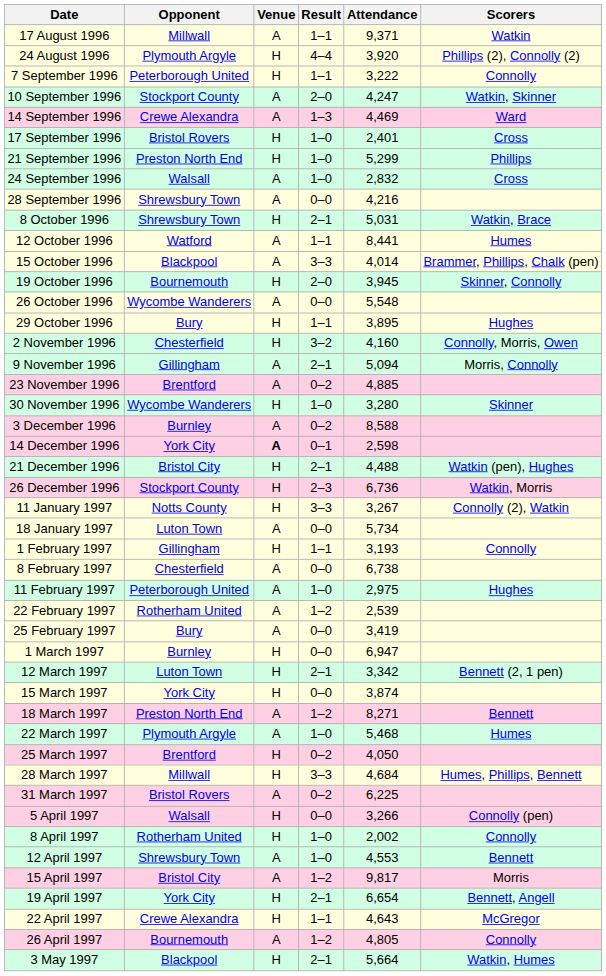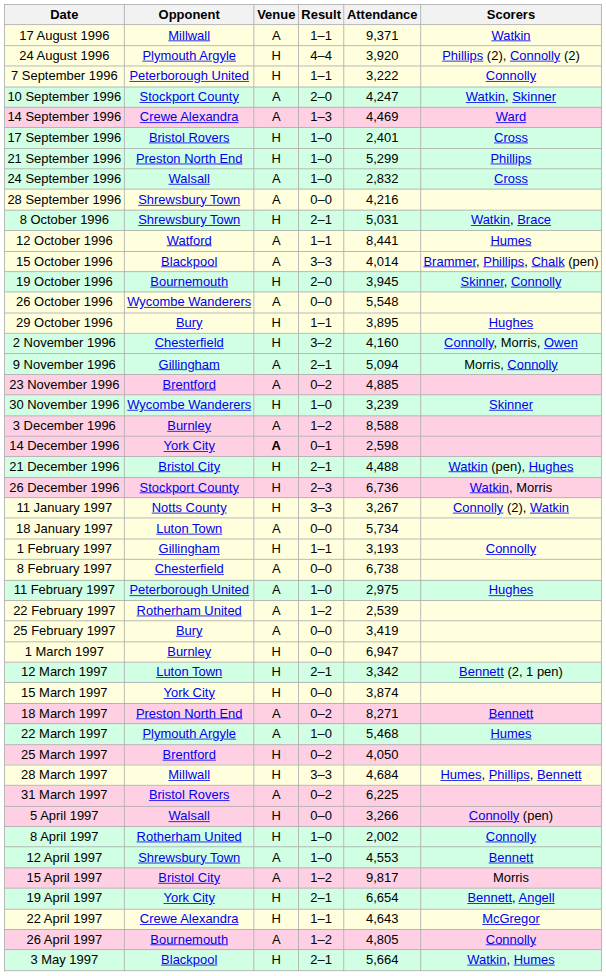 <table class="wikitable sortable" style="font-size:100%; text-align:center">
 <tr>
 <th>Date</th>
 <th>Opponent</th>
 <th>Venue</th>
 <th>Result</th>
 <th>Attendance</th>
 <th>Scorers</th>
 </tr>
 <tr style="background-color: #ffffdd;">
 <td>17 August 1996</td>
 <td><a href='#'>Millwall</a></td>
 <td>A</td>
 <td>1–1</td>
 <td>9,371</td>
 <td><a href='#'>Watkin</a></td>
 </tr>
 <tr style="background-color: #ffffdd;">
 <td>24 August 1996</td>
 <td><a href='#'>Plymouth Argyle</a></td>
 <td>H</td>
 <td>4–4</td>
 <td>3,920</td>
 <td><a href='#'>Phillips</a> (2), <a href='#'>Connolly</a> (2)</td>
 </tr>
 <tr style="background-color: #ffffdd;">
 <td>7 September 1996</td>
 <td><a href='#'>Peterborough United</a></td>
 <td>H</td>
 <td>1–1</td>
 <td>3,222</td>
 <td><a href='#'>Connolly</a></td>
 </tr>
 <tr style="background-color: #d0ffe3;">
 <td>10 September 1996</td>
 <td><a href='#'>Stockport County</a></td>
 <td>A</td>
 <td>2–0</td>
 <td>4,247</td>
 <td><a href='#'>Watkin</a>, <a href='#'>Skinner</a></td>
 </tr>
 <tr style="background-color: #ffd0e3;">
 <td>14 September 1996</td>
 <td><a href='#'>Crewe Alexandra</a></td>
 <td>A</td>
 <td>1–3</td>
 <td>4,469</td>
 <td><a href='#'>Ward</a></td>
 </tr>
 <tr style="background-color: #d0ffe3;">
 <td>17 September 1996</td>
 <td><a href='#'>Bristol Rovers</a></td>
 <td>H</td>
 <td>1–0</td>
 <td>2,401</td>
 <td><a href='#'>Cross</a></td>
 </tr>
 <tr style="background-color: #d0ffe3;">
 <td>21 September 1996</td>
 <td><a href='#'>Preston North End</a></td>
 <td>H</td>
 <td>1–0</td>
 <td>5,299</td>
 <td><a href='#'>Phillips</a></td>
 </tr>
 <tr style="background-color: #d0ffe3;">
 <td>24 September 1996</td>
 <td><a href='#'>Walsall</a></td>
 <td>A</td>
 <td>1–0</td>
 <td>2,832</td>
 <td><a href='#'>Cross</a></td>
 </tr>
 <tr style="background-color: #ffffdd;">
 <td>28 September 1996</td>
 <td><a href='#'>Shrewsbury Town</a></td>
 <td>A</td>
 <td>0–0</td>
 <td>4,216</td>
 <td></td>
 </tr>
 <tr style="background-color: #d0ffe3;">
 <td>8 October 1996</td>
 <td><a href='#'>Shrewsbury Town</a></td>
 <td>H</td>
 <td>2–1</td>
 <td>5,031</td>
 <td><a href='#'>Watkin</a>, <a href='#'>Brace</a></td>
 </tr>
 <tr style="background-color: #ffffdd;">
 <td>12 October 1996</td>
 <td><a href='#'>Watford</a></td>
 <td>A</td>
 <td>1–1</td>
 <td>8,441</td>
 <td><a href='#'>Humes</a></td>
 </tr>
 <tr style="background-color: #ffffdd;">
 <td>15 October 1996</td>
 <td><a href='#'>Blackpool</a></td>
 <td>A</td>
 <td>3–3</td>
 <td>4,014</td>
 <td><a href='#'>Brammer</a>, <a href='#'>Phillips</a>, <a href='#'>Chalk</a> (pen)</td>
 </tr>
 <tr style="background-color: #d0ffe3;">
 <td>19 October 1996</td>
 <td><a href='#'>Bournemouth</a></td>
 <td>H</td>
 <td>2–0</td>
 <td>3,945</td>
 <td><a href='#'>Skinner</a>, <a href='#'>Connolly</a></td>
 </tr>
 <tr style="background-color: #ffffdd;">
 <td>26 October 1996</td>
 <td><a href='#'>Wycombe Wanderers</a></td>
 <td>A</td>
 <td>0–0</td>
 <td>5,548</td>
 <td></td>
 </tr>
 <tr style="background-color: #ffffdd;">
 <td>29 October 1996</td>
 <td><a href='#'>Bury</a></td>
 <td>H</td>
 <td>1–1</td>
 <td>3,895</td>
 <td><a href='#'>Hughes</a></td>
 </tr>
 <tr style="background-color: #d0ffe3;">
 <td>2 November 1996</td>
 <td><a href='#'>Chesterfield</a></td>
 <td>H</td>
 <td>3–2</td>
 <td>4,160</td>
 <td><a href='#'>Connolly</a>, Morris, <a href='#'>Owen</a></td>
 </tr>
 <tr style="background-color: #d0ffe3;">
 <td>9 November 1996</td>
 <td><a href='#'>Gillingham</a></td>
 <td>A</td>
 <td>2–1</td>
 <td>5,094</td>
 <td>Morris, <a href='#'>Connolly</a></td>
 </tr>
 <tr style="background-color: #ffd0e3;">
 <td>23 November 1996</td>
 <td><a href='#'>Brentford</a></td>
 <td>A</td>
 <td>0–2</td>
 <td>4,885</td>
 <td></td>
 </tr>
 <tr style="background-color: #d0ffe3;">
 <td>30 November 1996</td>
 <td><a href='#'>Wycombe Wanderers</a></td>
 <td>H</td>
 <td>1–0</td>
-<td>3,280</td>
+<td>3,239</td>
 <td><a href='#'>Skinner</a></td>
 </tr>
 <tr style="background-color: #ffd0e3;">
 <td>3 December 1996</td>
 <td><a href='#'>Burnley</a></td>
 <td>A</td>
-<td>0–2</td>
+<td>1–2</td>
 <td>8,588</td>
 <td></td>
 </tr>
 <tr style="background-color: #ffd0e3;">
 <td>14 December 1996</td>
 <td><a href='#'>York City</a></td>
 <td><strong>A</strong></td>
 <td>0–1</td>
 <td>2,598</td>
 <td></td>
 </tr>
 <tr style="background-color: #d0ffe3;">
 <td>21 December 1996</td>
 <td><a href='#'>Bristol City</a></td>
 <td>H</td>
 <td>2–1</td>
 <td>4,488</td>
 <td><a href='#'>Watkin</a> (pen), <a href='#'>Hughes</a></td>
 </tr>
 <tr style="background-color: #ffd0e3;">
 <td>26 December 1996</td>
 <td><a href='#'>Stockport County</a></td>
 <td>H</td>
 <td>2–3</td>
 <td>6,736</td>
 <td><a href='#'>Watkin</a>, Morris</td>
 </tr>
 <tr style="background-color: #ffffdd;">
 <td>11 January 1997</td>
 <td><a href='#'>Notts County</a></td>
 <td>H</td>
 <td>3–3</td>
 <td>3,267</td>
 <td><a href='#'>Connolly</a> (2), <a href='#'>Watkin</a></td>
 </tr>
 <tr style="background-color: #ffffdd;">
 <td>18 January 1997</td>
 <td><a href='#'>Luton Town</a></td>
 <td>A</td>
 <td>0–0</td>
 <td>5,734</td>
 <td></td>
 </tr>
 <tr style="background-color: #ffffdd;">
 <td>1 February 1997</td>
 <td><a href='#'>Gillingham</a></td>
 <td>H</td>
 <td>1–1</td>
 <td>3,193</td>
 <td><a href='#'>Connolly</a></td>
 </tr>
 <tr style="background-color: #ffffdd;">
 <td>8 February 1997</td>
 <td><a href='#'>Chesterfield</a></td>
 <td>A</td>
 <td>0–0</td>
 <td>6,738</td>
 <td></td>
 </tr>
 <tr style="background-color: #d0ffe3;">
 <td>11 February 1997</td>
 <td><a href='#'>Peterborough United</a></td>
 <td>A</td>
 <td>1–0</td>
 <td>2,975</td>
 <td><a href='#'>Hughes</a></td>
 </tr>
 <tr style="background-color: #ffffdd;">
 <td>22 February 1997</td>
 <td><a href='#'>Rotherham United</a></td>
 <td>A</td>
 <td>1–2</td>
 <td>2,539</td>
 <td></td>
 </tr>
 <tr style="background-color: #ffffdd;">
 <td>25 February 1997</td>
 <td><a href='#'>Bury</a></td>
 <td>A</td>
 <td>0–0</td>
 <td>3,419</td>
 <td></td>
 </tr>
 <tr style="background-color: #ffffdd;">
 <td>1 March 1997</td>
 <td><a href='#'>Burnley</a></td>
 <td>H</td>
 <td>0–0</td>
 <td>6,947</td>
 <td></td>
 </tr>
 <tr style="background-color: #d0ffe3;">
 <td>12 March 1997</td>
 <td><a href='#'>Luton Town</a></td>
 <td>H</td>
 <td>2–1</td>
 <td>3,342</td>
 <td><a href='#'>Bennett</a> (2, 1 pen)</td>
 </tr>
 <tr style="background-color: #ffffdd;">
 <td>15 March 1997</td>
 <td><a href='#'>York City</a></td>
 <td>H</td>
 <td>0–0</td>
 <td>3,874</td>
 <td></td>
 </tr>
 <tr style="background-color: #ffd0e3;">
 <td>18 March 1997</td>
 <td><a href='#'>Preston North End</a></td>
 <td>A</td>
-<td>1–2</td>
+<td>0–2</td>
 <td>8,271</td>
 <td><a href='#'>Bennett</a></td>
 </tr>
 <tr style="background-color: #d0ffe3;">
 <td>22 March 1997</td>
 <td><a href='#'>Plymouth Argyle</a></td>
 <td>A</td>
 <td>1–0</td>
 <td>5,468</td>
 <td><a href='#'>Humes</a></td>
 </tr>
 <tr style="background-color: #ffd0e3;">
 <td>25 March 1997</td>
 <td><a href='#'>Brentford</a></td>
 <td>H</td>
 <td>0–2</td>
 <td>4,050</td>
 <td></td>
 </tr>
 <tr style="background-color: #ffffdd;">
 <td>28 March 1997</td>
 <td><a href='#'>Millwall</a></td>
 <td>H</td>
 <td>3–3</td>
 <td>4,684</td>
 <td><a href='#'>Humes</a>, <a href='#'>Phillips</a>, <a href='#'>Bennett</a></td>
 </tr>
 <tr style="background-color: #ffd0e3;">
 <td>31 March 1997</td>
 <td><a href='#'>Bristol Rovers</a></td>
 <td>A</td>
 <td>0–2</td>
 <td>6,225</td>
 <td></td>
 </tr>
 <tr style="background-color: #ffd0e3;">
 <td>5 April 1997</td>
 <td><a href='#'>Walsall</a></td>
 <td>H</td>
 <td>0–0</td>
 <td>3,266</td>
 <td><a href='#'>Connolly</a> (pen)</td>
 </tr>
 <tr style="background-color: #d0ffe3;">
 <td>8 April 1997</td>
 <td><a href='#'>Rotherham United</a></td>
 <td>H</td>
 <td>1–0</td>
 <td>2,002</td>
 <td><a href='#'>Connolly</a></td>
 </tr>
 <tr style="background-color: #d0ffe3;">
 <td>12 April 1997</td>
 <td><a href='#'>Shrewsbury Town</a></td>
 <td>A</td>
 <td>1–0</td>
 <td>4,553</td>
 <td><a href='#'>Bennett</a></td>
 </tr>
 <tr style="background-color: #ffd0e3;">
 <td>15 April 1997</td>
 <td><a href='#'>Bristol City</a></td>
 <td>A</td>
 <td>1–2</td>
 <td>9,817</td>
 <td>Morris</td>
 </tr>
 <tr style="background-color: #d0ffe3;">
 <td>19 April 1997</td>
 <td><a href='#'>York City</a></td>
 <td>H</td>
 <td>2–1</td>
 <td>6,654</td>
 <td><a href='#'>Bennett</a>, <a href='#'>Angell</a></td>
 </tr>
 <tr style="background-color: #ffffdd;">
 <td>22 April 1997</td>
 <td><a href='#'>Crewe Alexandra</a></td>
 <td>H</td>
 <td>1–1</td>
 <td>4,643</td>
 <td><a href='#'>McGregor</a></td>
 </tr>
 <tr style="background-color: #ffd0e3;">
 <td>26 April 1997</td>
 <td><a href='#'>Bournemouth</a></td>
 <td>A</td>
 <td>1–2</td>
 <td>4,805</td>
 <td><a href='#'>Connolly</a></td>
 </tr>
 <tr style="background-color: #d0ffe3;">
 <td>3 May 1997</td>
 <td><a href='#'>Blackpool</a></td>
 <td>H</td>
 <td>2–1</td>
 <td>5,664</td>
 <td><a href='#'>Watkin</a>, <a href='#'>Humes</a></td>
 </tr>
 </table>
